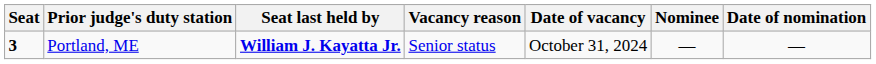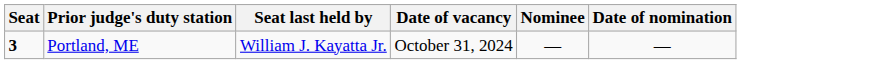 <table class=wikitable>
 <tr>
 <th>Seat</th>
 <th>Prior judge's duty station</th>
 <th>Seat last held by</th>
-<th>Vacancy reason</th>
 <th>Date of vacancy</th>
 <th>Nominee</th>
 <th>Date of nomination</th>
 </tr>
 <tr>
 <td><strong>3</strong></td>
 <td><a href='#'>Portland, ME</a></td>
-<td><strong><a href='#'>William J. Kayatta Jr.</a></strong></td>
-<td><a href='#'>Senior status</a></td>
+<td><a href='#'>William J. Kayatta Jr.</a></td>
 <td>October 31, 2024</td>
 <td align=center>—</td>
 <td align=center>—</td>
 </tr>
 </table>
